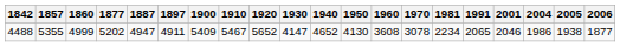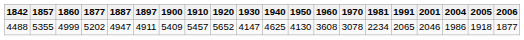 <table class="wikitable">
 <tr>
 <th>1842</th>
 <th>1857</th>
 <th>1860</th>
 <th>1877</th>
 <th>1887</th>
 <th>1897</th>
 <th>1900</th>
 <th>1910</th>
 <th>1920</th>
 <th>1930</th>
 <th>1940</th>
 <th>1950</th>
 <th>1960</th>
 <th>1970</th>
 <th>1981</th>
 <th>1991</th>
 <th>2001</th>
 <th>2004</th>
 <th>2005</th>
 <th>2006</th>
 </tr>
 <tr>
 <td align=center>4488</td>
 <td align=center>5355</td>
 <td align=center>4999</td>
 <td align=center>5202</td>
 <td align=center>4947</td>
 <td align=center>4911</td>
 <td align=center>5409</td>
-<td align=center>5467</td>
+<td align=center>5457</td>
 <td align=center>5652</td>
 <td align=center>4147</td>
-<td align=center>4652</td>
+<td align=center>4625</td>
 <td align=center>4130</td>
 <td align=center>3608</td>
 <td align=center>3078</td>
 <td align=center>2234</td>
 <td align=center>2065</td>
 <td align=center>2046</td>
 <td align=center>1986</td>
-<td align=center>1938</td>
+<td align=center>1918</td>
 <td align=center>1877</td>
 </tr>
 </table>
